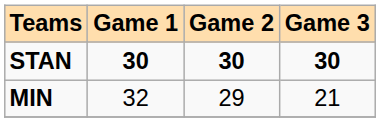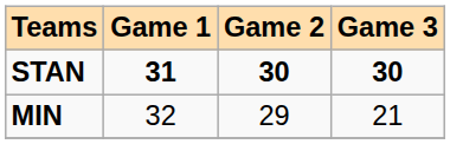 <table class="wikitable" align=right>
 <tr bgcolor=#ffdead align=center>
 <td colspan=1><strong>Teams</strong></td>
 <td colspan=1><strong>Game 1</strong></td>
 <td colspan=1><strong>Game 2</strong></td>
 <td colspan=1><strong>Game 3</strong></td>
 </tr>
 <tr>
 <td><strong>STAN</strong></td>
-<td align=center><strong>30</strong></td>
+<td align=center><strong>31</strong></td>
 <td align=center><strong>30</strong></td>
 <td align=center><strong>30</strong></td>
 </tr>
 <tr>
 <td><strong>MIN</strong></td>
 <td align=center>32</td>
 <td align=center>29</td>
 <td align=center>21</td>
 </tr>
 <tr>
 </tr>
 </table>
